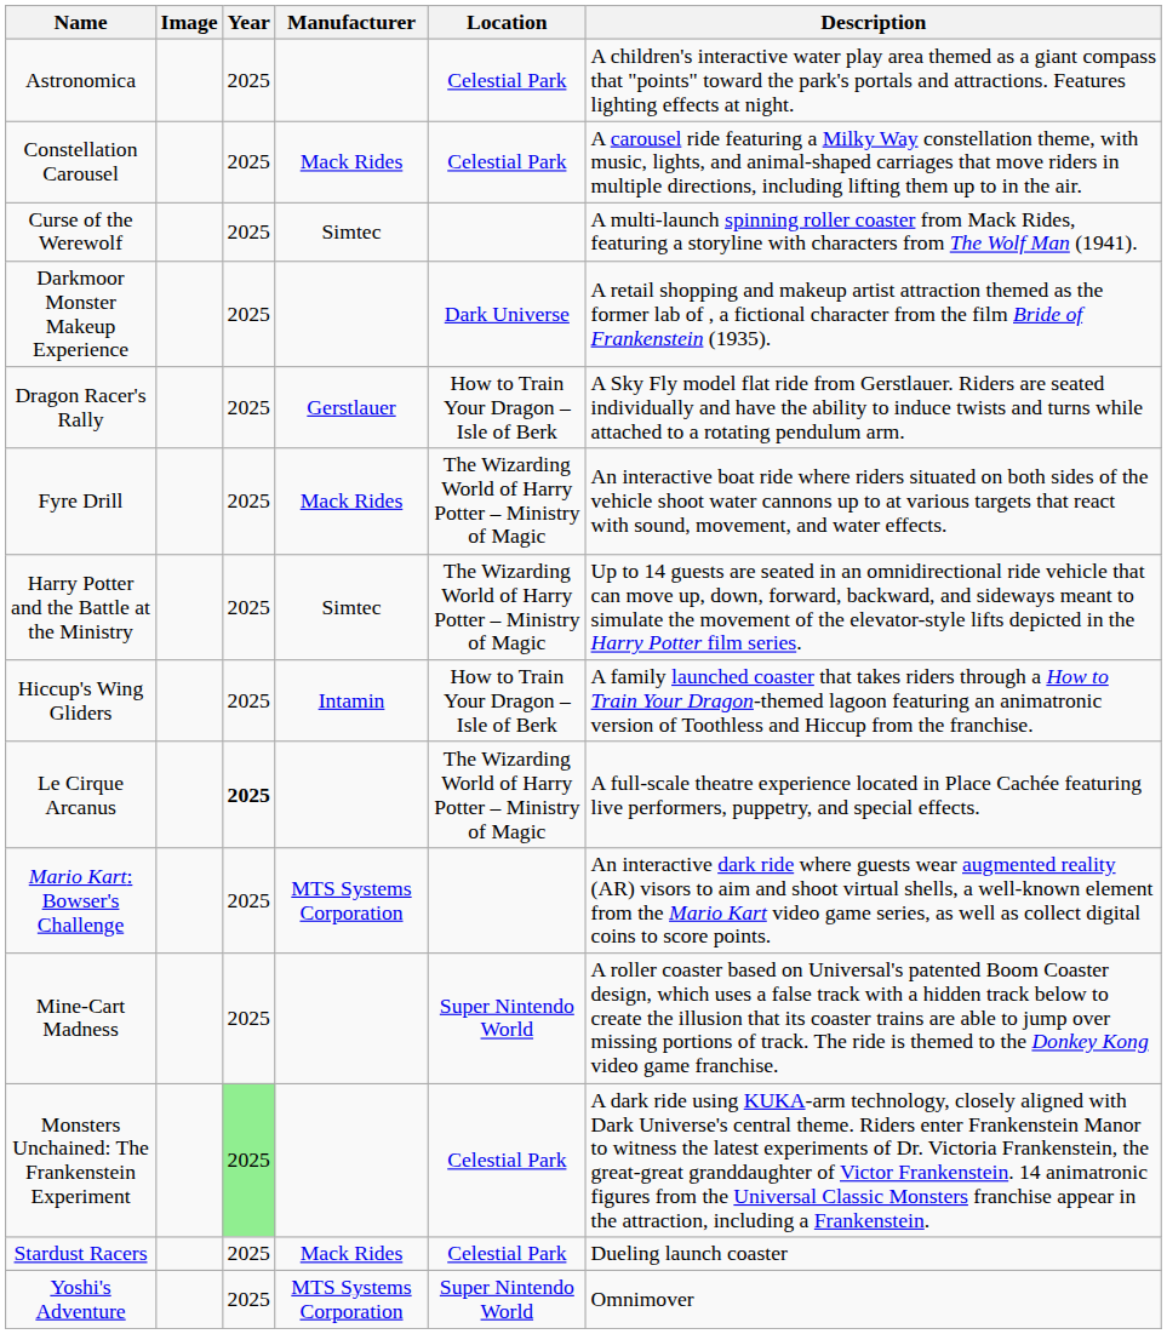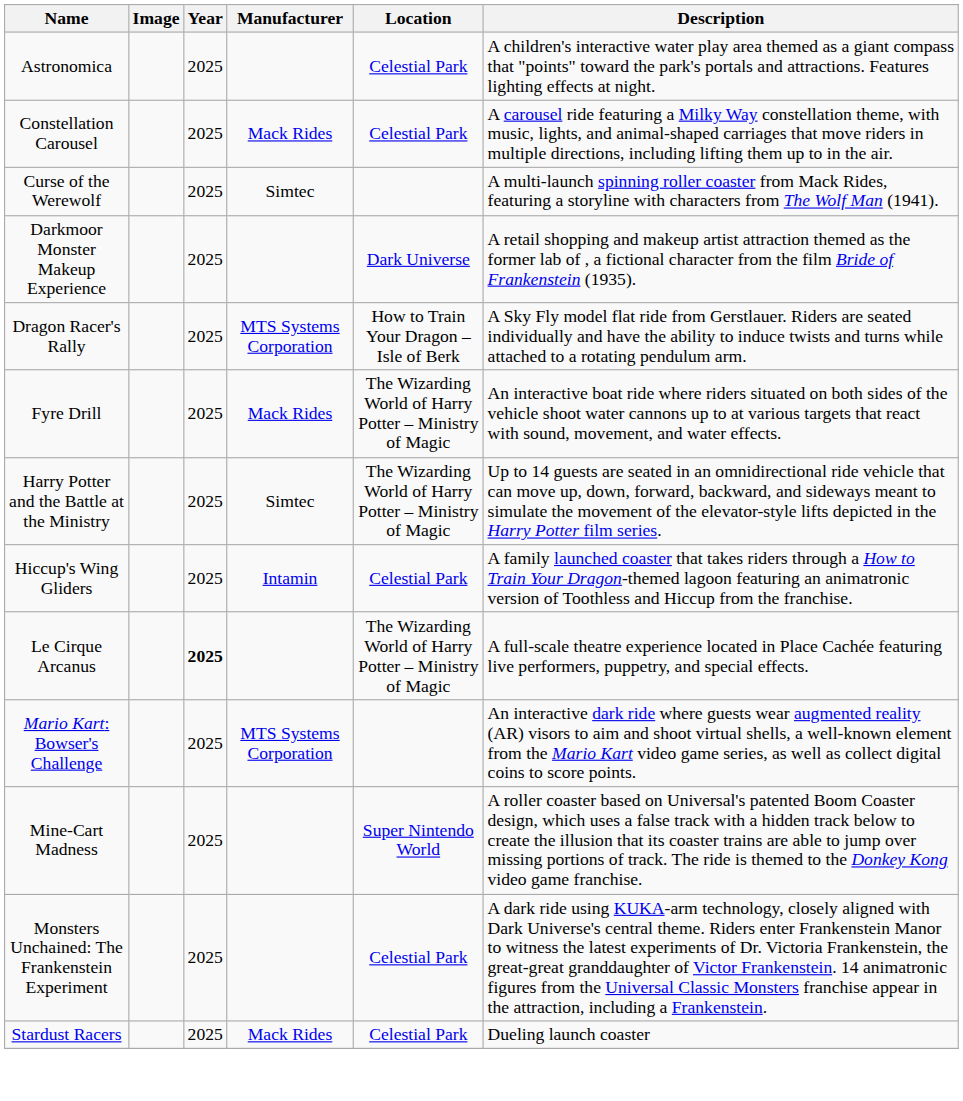 <table class="wikitable sortable" style="text-align: center;">
 <tr>
 <th scope="col" style="width: 13%;">Name</th>
 <th scope="col">Image</th>
 <th scope="col">Year</th>
 <th scope="col">Manufacturer</th>
 <th scope="col">Location</th>
 <th scope="col">Description</th>
 </tr>
 <tr>
 <td>Astronomica</td>
 <td></td>
 <td>2025</td>
 <td></td>
 <td><a href='#'>Celestial Park</a></td>
 <td align=left>A children's interactive water play area themed as a giant compass that "points" toward the park's portals and attractions. Features lighting effects at night.</td>
 </tr>
 <tr>
 <td>Constellation Carousel</td>
 <td> </td>
 <td>2025</td>
 <td><a href='#'>Mack Rides</a></td>
 <td><a href='#'>Celestial Park</a></td>
 <td align=left>A <a href='#'>carousel</a> ride featuring a <a href='#'>Milky Way</a> constellation theme, with music, lights, and animal-shaped carriages that move riders in multiple directions, including lifting them up to  in the air.</td>
 </tr>
 <tr>
 <td>Curse of the Werewolf</td>
 <td></td>
 <td>2025</td>
 <td>Simtec</td>
 <td></td>
 <td align=left>A multi-launch <a href='#'>spinning roller coaster</a> from Mack Rides, featuring a storyline with characters from <a href='#'><em>The Wolf Man</em></a> (1941).</td>
 </tr>
 <tr>
 <td>Darkmoor Monster Makeup Experience</td>
 <td></td>
 <td>2025</td>
 <td></td>
 <td><a href='#'>Dark Universe</a></td>
 <td align=left>A retail shopping and makeup artist attraction themed as the former lab of , a fictional character from the film <em><a href='#'>Bride of Frankenstein</a></em> (1935).</td>
 </tr>
 <tr>
 <td>Dragon Racer's Rally</td>
 <td></td>
 <td>2025</td>
-<td><a href='#'>Gerstlauer</a></td>
+<td><a href='#'>MTS Systems Corporation</a></td>
 <td>How to Train Your Dragon – Isle of Berk</td>
 <td align=left>A Sky Fly model flat ride from Gerstlauer. Riders are seated individually and have the ability to induce twists and turns while attached to a rotating pendulum arm.</td>
 </tr>
 <tr>
 <td>Fyre Drill</td>
 <td></td>
 <td>2025</td>
 <td><a href='#'>Mack Rides</a></td>
 <td>The Wizarding World of Harry Potter – Ministry of Magic</td>
 <td align=left>An interactive boat ride where riders situated on both sides of the vehicle shoot water cannons up to  at various targets that react with sound, movement, and water effects.</td>
 </tr>
 <tr>
 <td>Harry Potter and the Battle at the Ministry</td>
 <td></td>
 <td>2025</td>
 <td>Simtec</td>
 <td>The Wizarding World of Harry Potter – Ministry of Magic</td>
 <td align=left>Up to 14 guests are seated in an omnidirectional ride vehicle that can move up, down, forward, backward, and sideways meant to simulate the movement of the elevator-style lifts depicted in the <a href='#'><em>Harry Potter</em> film series</a>.</td>
 </tr>
 <tr>
 <td>Hiccup's Wing Gliders</td>
 <td></td>
 <td>2025</td>
 <td><a href='#'>Intamin</a></td>
-<td>How to Train Your Dragon – Isle of Berk</td>
+<td><a href='#'>Celestial Park</a></td>
 <td align=left>A family <a href='#'>launched coaster</a> that takes riders through a <em><a href='#'>How to Train Your Dragon</a></em>-themed lagoon featuring an animatronic version of Toothless and Hiccup from the franchise.</td>
 </tr>
 <tr>
 <td>Le Cirque Arcanus</td>
 <td> </td>
 <td><strong>2025</strong></td>
 <td></td>
 <td>The Wizarding World of Harry Potter – Ministry of Magic</td>
 <td align=left>A full-scale theatre experience located in Place Cachée featuring live performers, puppetry, and special effects.</td>
 </tr>
 <tr>
 <td><a href='#'><em>Mario Kart</em>: Bowser's Challenge</a></td>
 <td></td>
 <td>2025</td>
 <td><a href='#'>MTS Systems Corporation</a></td>
 <td></td>
 <td align=left>An interactive <a href='#'>dark ride</a> where guests wear <a href='#'>augmented reality</a> (AR) visors to aim and shoot virtual shells, a well-known element from the <em><a href='#'>Mario Kart</a></em> video game series, as well as collect digital coins to score points.</td>
 </tr>
 <tr>
 <td>Mine-Cart Madness</td>
 <td></td>
 <td>2025</td>
 <td></td>
 <td><a href='#'>Super Nintendo World</a></td>
 <td align=left>A roller coaster based on Universal's patented Boom Coaster design, which uses a false track with a hidden track below to create the illusion that its coaster trains are able to jump over missing portions of track. The ride is themed to the <em><a href='#'>Donkey Kong</a></em> video game franchise.</td>
 </tr>
 <tr>
 <td>Monsters Unchained: The Frankenstein Experiment</td>
 <td></td>
-<td style="background: lightgreen;">2025</td>
+<td>2025</td>
 <td></td>
 <td><a href='#'>Celestial Park</a></td>
 <td align=left>A dark ride using <a href='#'>KUKA</a>-arm technology, closely aligned with Dark Universe's central theme. Riders enter Frankenstein Manor to witness the latest experiments of Dr. Victoria Frankenstein, the great-great granddaughter of <a href='#'>Victor Frankenstein</a>. 14 animatronic figures from the <a href='#'>Universal Classic Monsters</a> franchise appear in the attraction, including a  <a href='#'>Frankenstein</a>.</td>
 </tr>
 <tr>
 <td><a href='#'>Stardust Racers</a></td>
 <td> </td>
 <td>2025</td>
 <td><a href='#'>Mack Rides</a></td>
 <td><a href='#'>Celestial Park</a></td>
 <td align=left>Dueling launch coaster</td>
 </tr>
 <tr>
-<td><a href='#'>Yoshi's Adventure</a></td>
-<td></td>
-<td>2025</td>
-<td><a href='#'>MTS Systems Corporation</a></td>
-<td><a href='#'>Super Nintendo World</a></td>
-<td align=left>Omnimover</td>
-</tr>
-<tr>
 </tr>
 </table>
